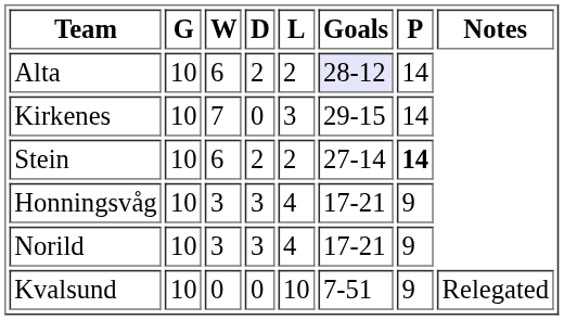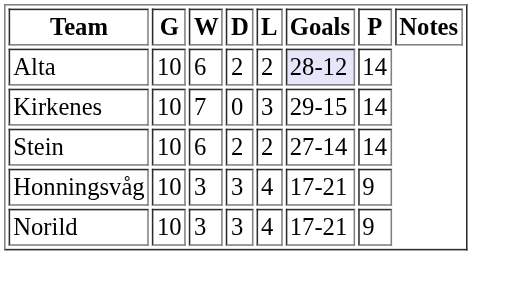 <table border="1" cellpadding="2">
 <tr>
 <th>Team</th>
 <th>G</th>
 <th>W</th>
 <th>D</th>
 <th>L</th>
 <th>Goals</th>
 <th>P</th>
 <th>Notes</th>
 </tr>
 <tr>
 <td>Alta</td>
 <td>10</td>
 <td>6</td>
 <td>2</td>
 <td>2</td>
 <td style="background: lavender;">28-12</td>
 <td>14</td>
 </tr>
 <tr>
 <td>Kirkenes</td>
 <td>10</td>
 <td>7</td>
 <td>0</td>
 <td>3</td>
 <td>29-15</td>
 <td>14</td>
 </tr>
 <tr>
 <td>Stein</td>
 <td>10</td>
 <td>6</td>
 <td>2</td>
 <td>2</td>
 <td>27-14</td>
-<td><strong>14</strong></td>
+<td>14</td>
 </tr>
 <tr>
 <td>Honningsvåg</td>
 <td>10</td>
 <td>3</td>
 <td>3</td>
 <td>4</td>
 <td>17-21</td>
 <td>9</td>
 </tr>
 <tr>
 <td>Norild</td>
 <td>10</td>
 <td>3</td>
 <td>3</td>
 <td>4</td>
 <td>17-21</td>
 <td>9</td>
 </tr>
-<tr>
-<td>Kvalsund</td>
-<td>10</td>
-<td>0</td>
-<td>0</td>
-<td>10</td>
-<td>7-51</td>
-<td>9</td>
-<td>Relegated</td>
-</tr>
 </table>
